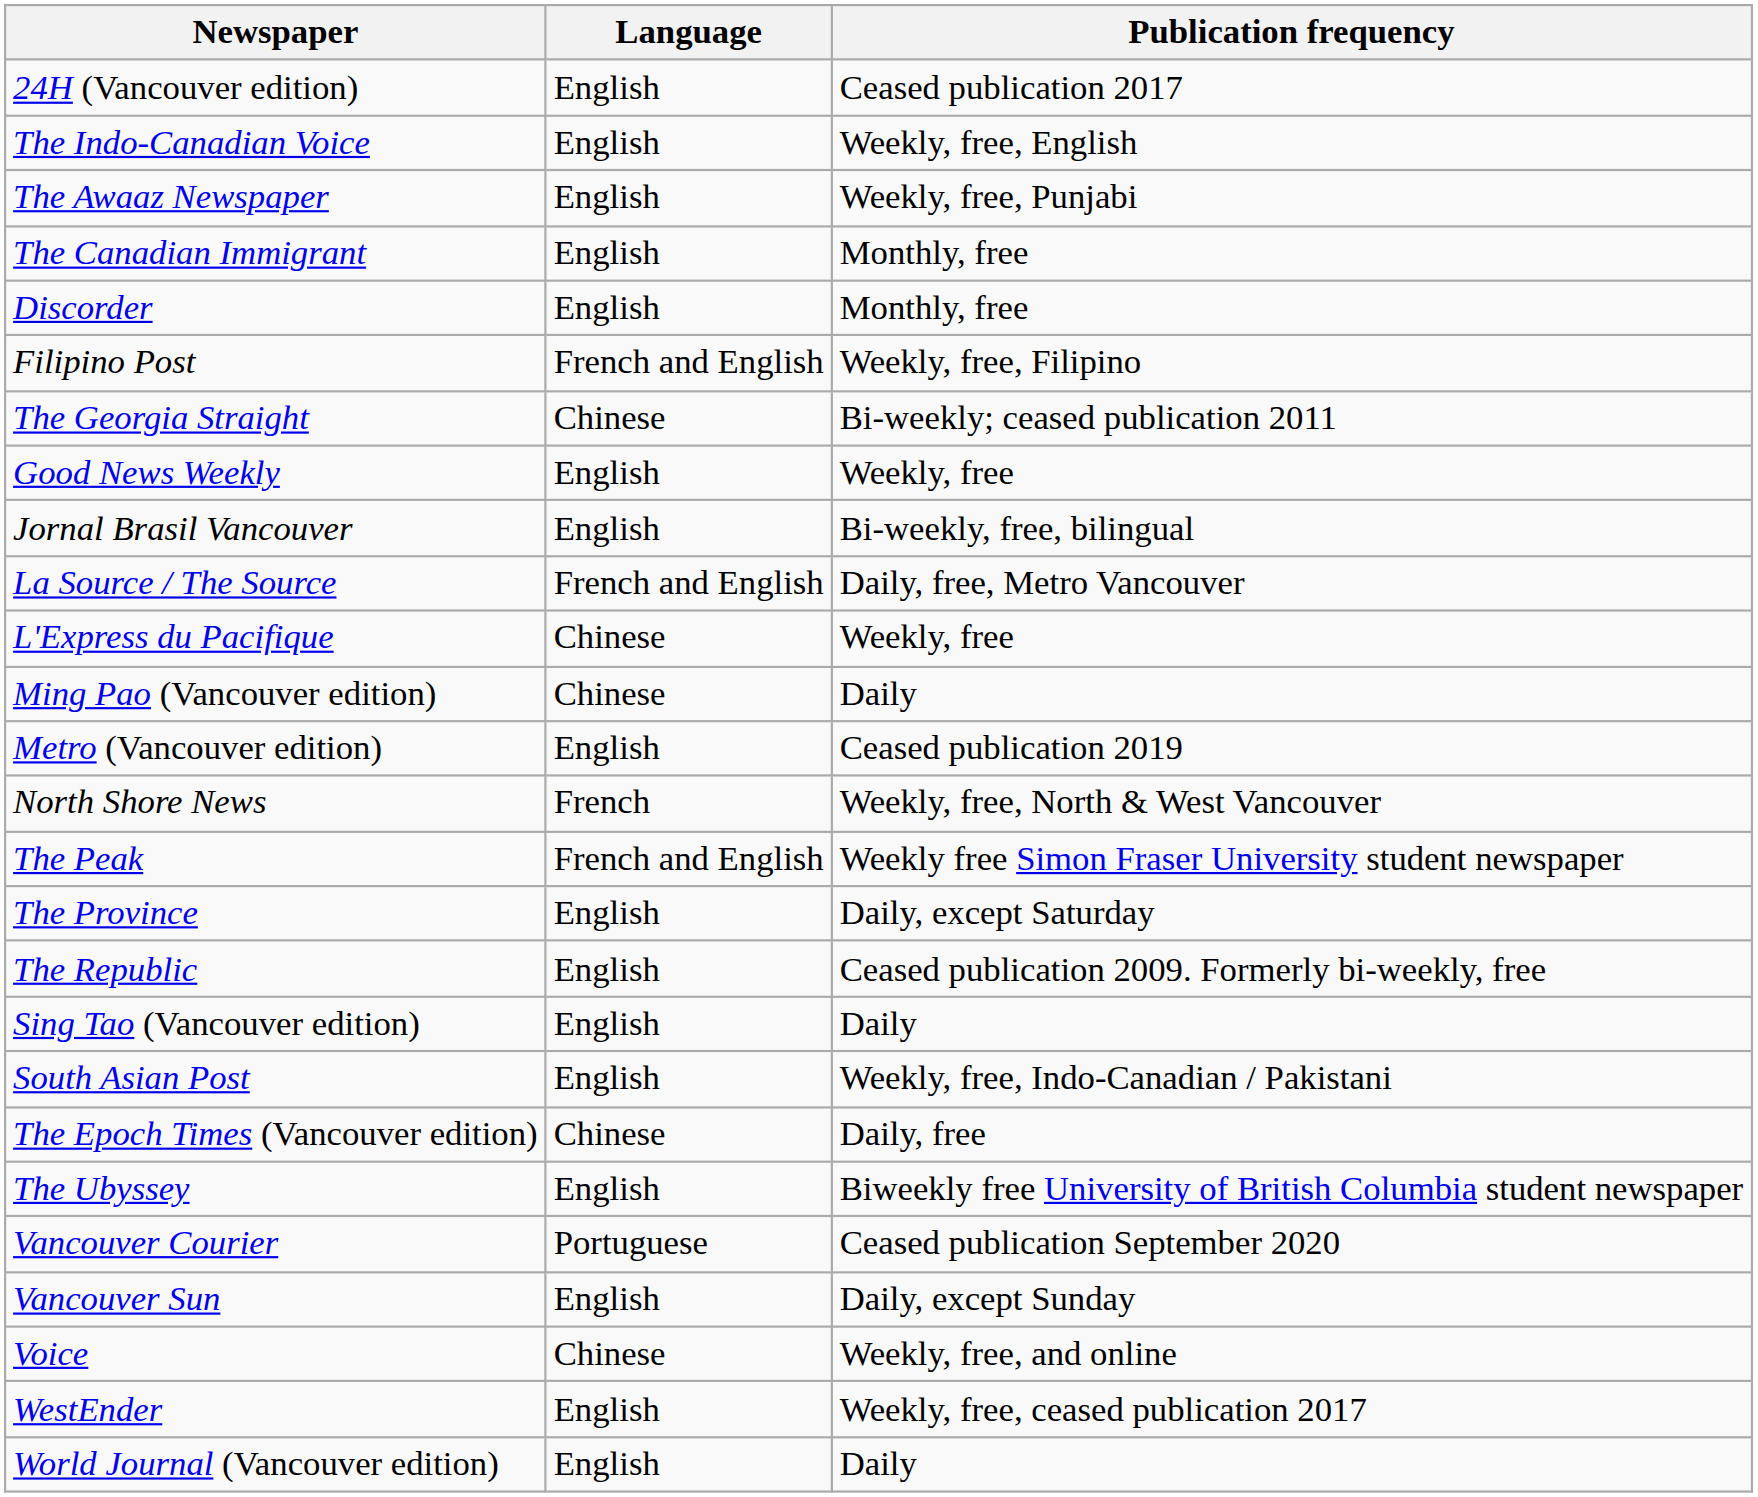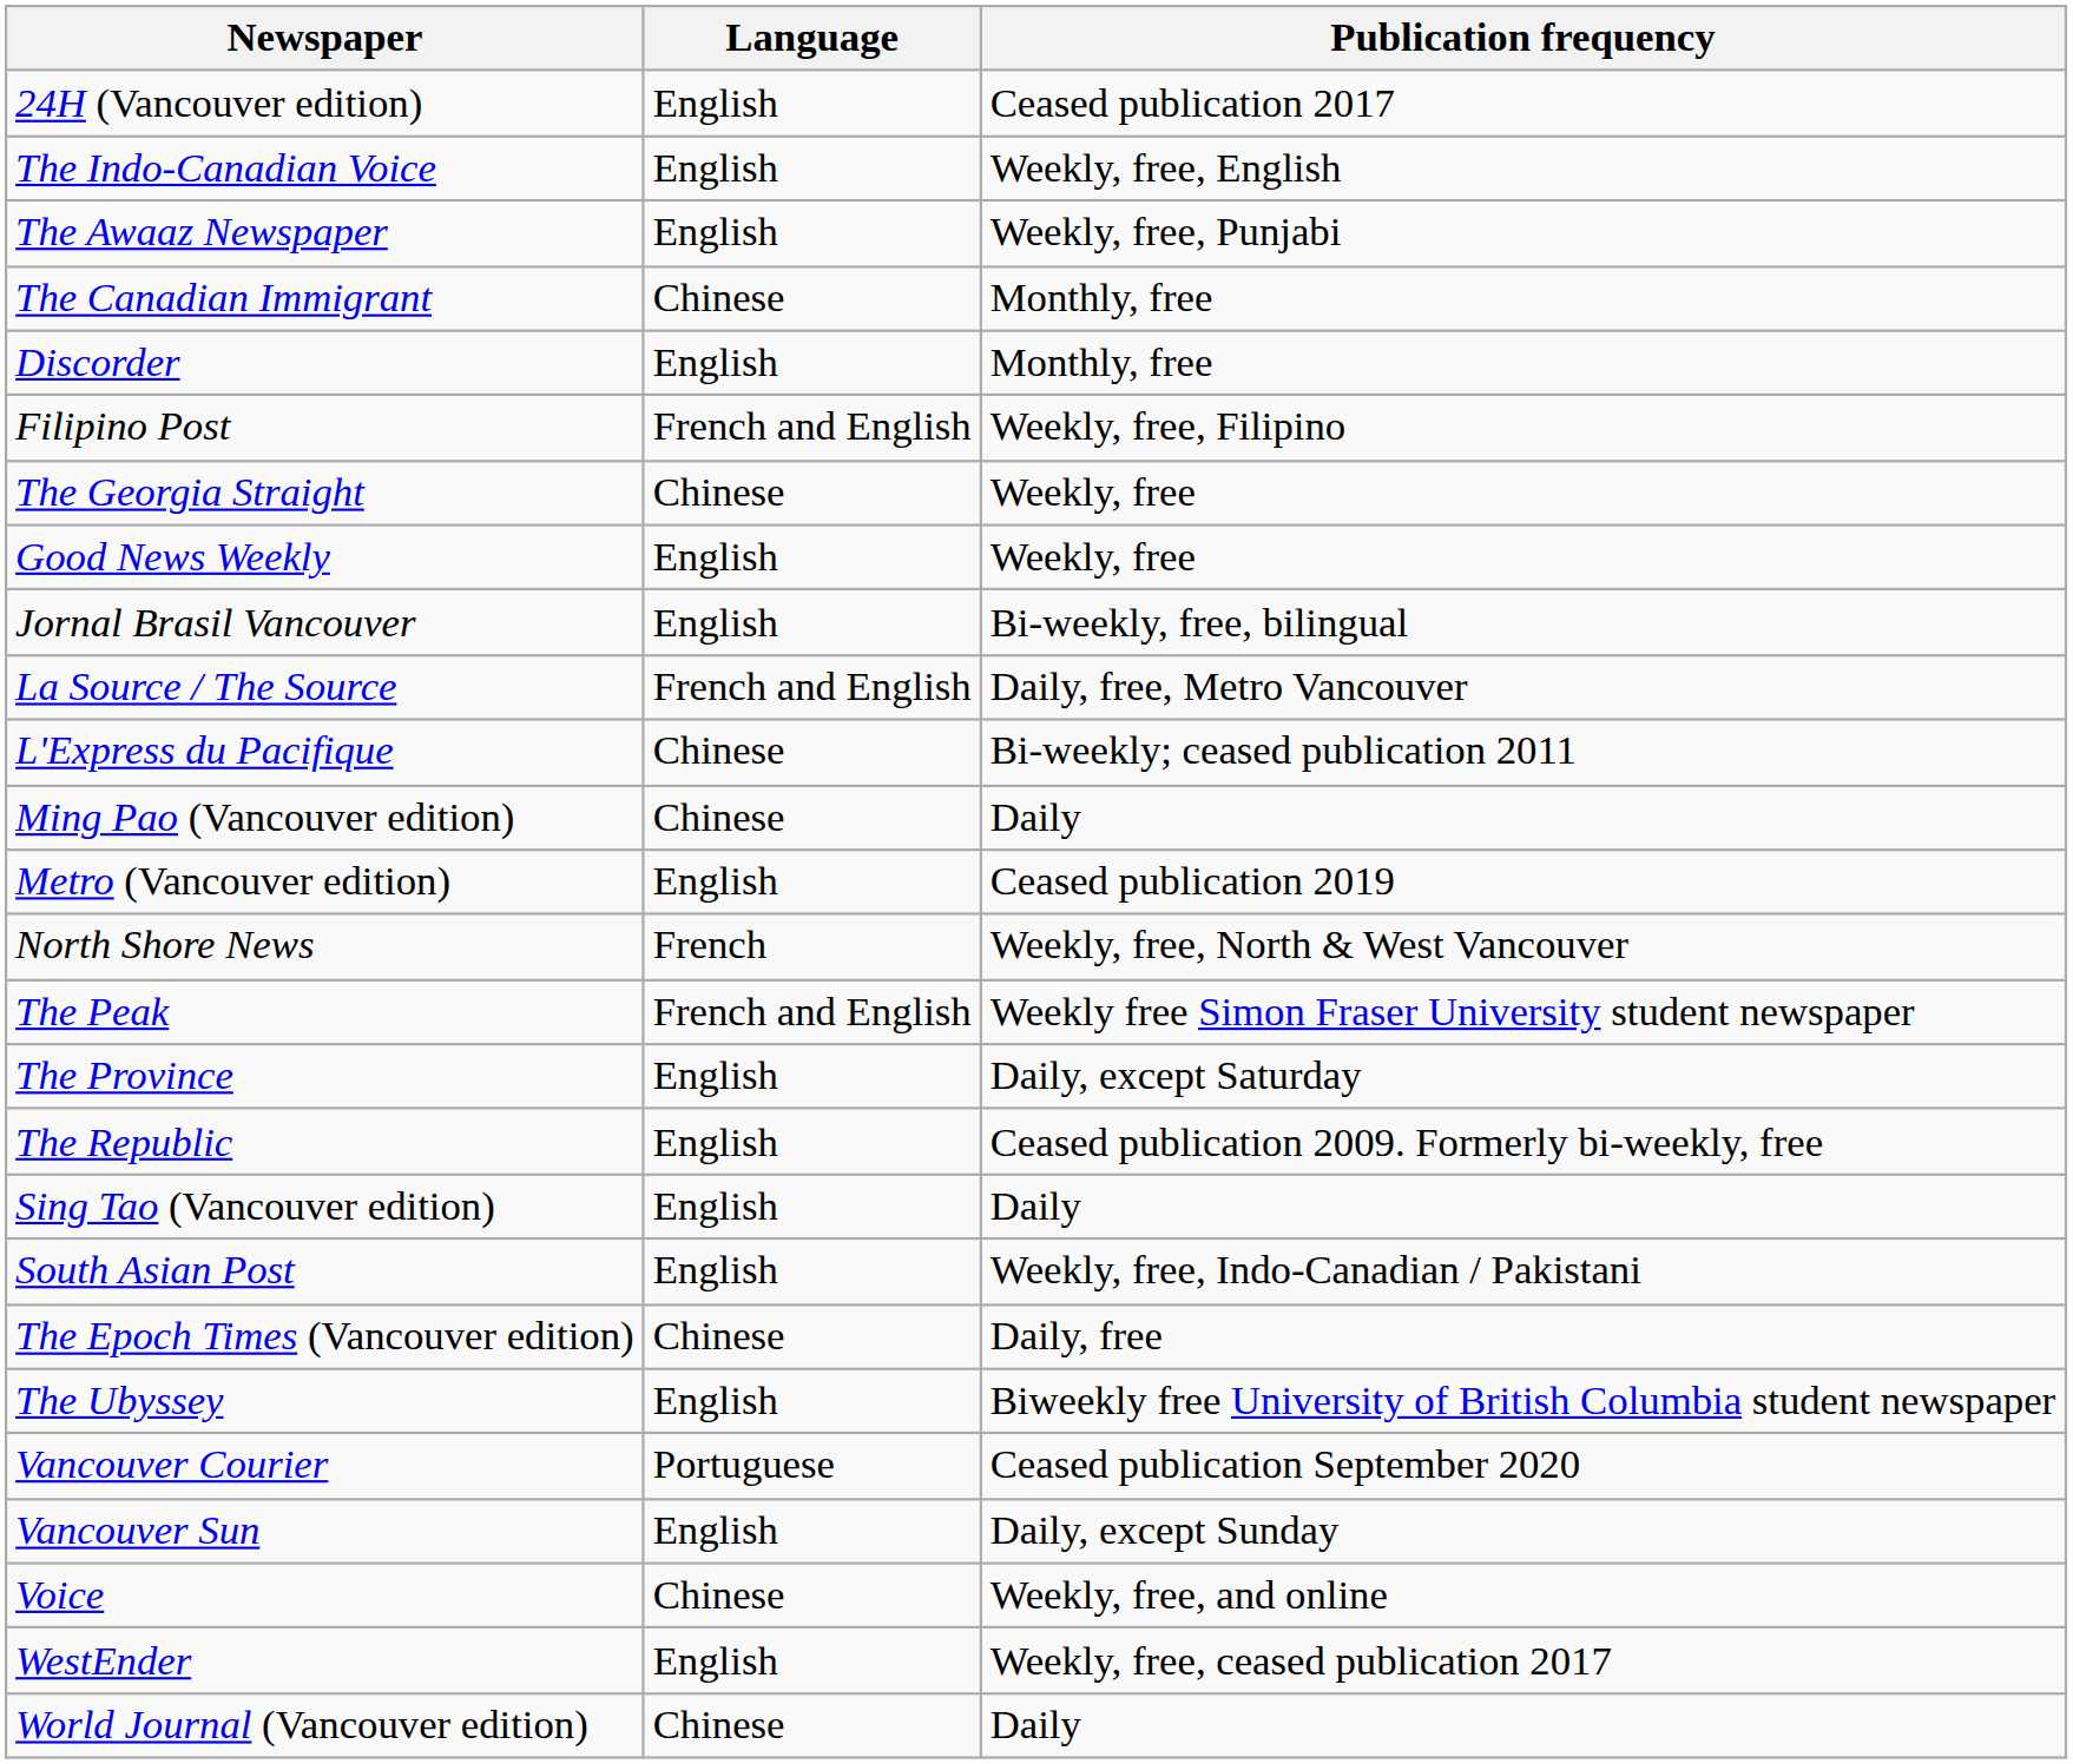 <table class="wikitable sortable">
 <tr>
 <th>Newspaper</th>
 <th>Language</th>
 <th>Publication frequency</th>
 </tr>
 <tr>
 <td><em><a href='#'>24H</a></em> (Vancouver edition)</td>
 <td>English</td>
 <td>Ceased publication 2017</td>
 </tr>
 <tr>
 <td><em><a href='#'>The Indo-Canadian Voice</a></em></td>
 <td>English</td>
 <td>Weekly, free, English</td>
 </tr>
 <tr>
 <td><em><a href='#'>The Awaaz Newspaper</a></em></td>
 <td>English</td>
 <td>Weekly, free, Punjabi</td>
 </tr>
 <tr>
 <td><em><a href='#'>The Canadian Immigrant</a></em></td>
-<td>English</td>
+<td>Chinese</td>
 <td>Monthly, free</td>
 </tr>
 <tr>
 <td><em><a href='#'>Discorder</a></em></td>
 <td>English</td>
 <td>Monthly, free</td>
 </tr>
 <tr>
 <td><em>Filipino Post</em></td>
 <td>French and English</td>
 <td>Weekly, free, Filipino</td>
 </tr>
 <tr>
 <td><em><a href='#'>The Georgia Straight</a></em></td>
 <td>Chinese</td>
-<td>Bi-weekly; ceased publication 2011</td>
+<td>Weekly, free</td>
 </tr>
 <tr>
 <td><em><a href='#'>Good News Weekly</a></em></td>
 <td>English</td>
 <td>Weekly, free</td>
 </tr>
 <tr>
 <td><em>Jornal Brasil Vancouver</em></td>
 <td>English</td>
 <td>Bi-weekly, free, bilingual</td>
 </tr>
 <tr>
 <td><em><a href='#'>La Source / The Source</a></em></td>
 <td>French and English</td>
 <td>Daily, free, Metro Vancouver</td>
 </tr>
 <tr>
 <td><em><a href='#'>L'Express du Pacifique</a></em></td>
 <td>Chinese</td>
-<td>Weekly, free</td>
+<td>Bi-weekly; ceased publication 2011</td>
 </tr>
 <tr>
 <td><em><a href='#'>Ming Pao</a></em> (Vancouver edition)</td>
 <td>Chinese</td>
 <td>Daily</td>
 </tr>
 <tr>
 <td><em><a href='#'>Metro</a></em> (Vancouver edition)</td>
 <td>English</td>
 <td>Ceased publication 2019</td>
 </tr>
 <tr>
 <td><em>North Shore News</em></td>
 <td>French</td>
 <td>Weekly, free, North & West Vancouver</td>
 </tr>
 <tr>
 <td><em><a href='#'>The Peak</a></em></td>
 <td>French and English</td>
 <td>Weekly free <a href='#'>Simon Fraser University</a> student newspaper</td>
 </tr>
 <tr>
 <td><em><a href='#'>The Province</a></em></td>
 <td>English</td>
 <td>Daily, except Saturday</td>
 </tr>
 <tr>
 <td><em><a href='#'>The Republic</a></em></td>
 <td>English</td>
 <td>Ceased publication 2009. Formerly bi-weekly, free</td>
 </tr>
 <tr>
 <td><em><a href='#'>Sing Tao</a></em> (Vancouver edition)</td>
 <td>English</td>
 <td>Daily</td>
 </tr>
 <tr>
 <td><em><a href='#'>South Asian Post</a></em></td>
 <td>English</td>
 <td>Weekly, free, Indo-Canadian / Pakistani</td>
 </tr>
 <tr>
 <td><em><a href='#'>The Epoch Times</a></em> (Vancouver edition)</td>
 <td>Chinese</td>
 <td>Daily, free</td>
 </tr>
 <tr>
 <td><em><a href='#'>The Ubyssey</a></em></td>
 <td>English</td>
 <td>Biweekly free <a href='#'>University of British Columbia</a> student newspaper</td>
 </tr>
 <tr>
 <td><em><a href='#'>Vancouver Courier</a></em></td>
 <td>Portuguese</td>
 <td>Ceased publication September 2020</td>
 </tr>
 <tr>
 <td><em><a href='#'>Vancouver Sun</a></em></td>
 <td>English</td>
 <td>Daily, except Sunday</td>
 </tr>
 <tr>
 <td><em><a href='#'>Voice</a></em></td>
 <td>Chinese</td>
 <td>Weekly, free, and online</td>
 </tr>
 <tr>
 <td><em><a href='#'>WestEnder</a></em></td>
 <td>English</td>
 <td>Weekly, free, ceased publication 2017</td>
 </tr>
 <tr>
 <td><em><a href='#'>World Journal</a></em> (Vancouver edition)</td>
-<td>English</td>
+<td>Chinese</td>
 <td>Daily</td>
 </tr>
 </table>
